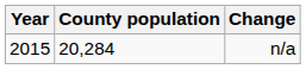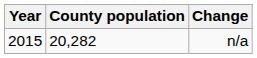 <table class="wikitable">
 <tr>
 <th>Year</th>
 <th>County population</th>
 <th>Change</th>
 </tr>
 <tr>
 <td>2015</td>
-<td>20,284</td>
+<td>20,282</td>
 <td align="right">n/a</td>
 </tr>
 </table>
